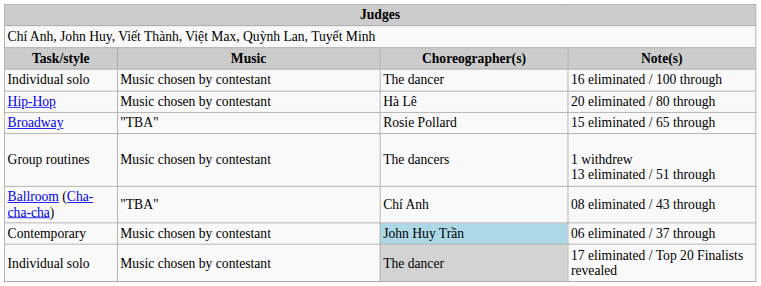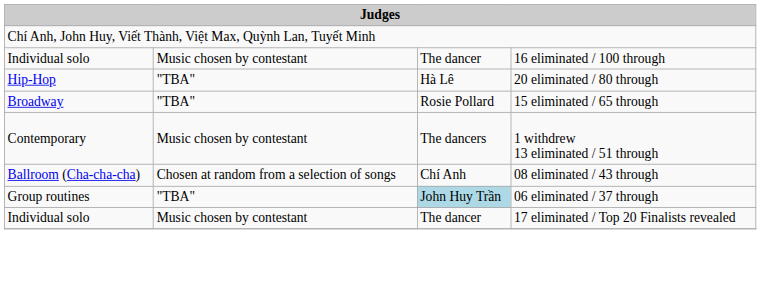 <table class="wikitable" style="width:70%;">
 <tr>
 <th scope="row" colspan=4 style="background:#ccc;">Judges</th>
 </tr>
 <tr>
 <td colspan=4>Chí Anh, John Huy, Viết Thành, Việt Max, Quỳnh Lan, Tuyết Minh</td>
-</tr>
-<tr style="text-align:center; background:#ccc;">
-<td style="width:15%;"><strong>Task/style</strong></td>
-<td><strong>Music</strong></td>
-<td style="width:25%;"><strong>Choreographer(s)</strong></td>
-<td style="width:25%;"><strong>Note(s)</strong></td>
 </tr>
 <tr>
 <td>Individual solo</td>
 <td>Music chosen by contestant</td>
 <td>The dancer</td>
 <td>16 eliminated / 100 through</td>
 </tr>
 <tr>
 <td><a href='#'>Hip-Hop</a></td>
-<td>Music chosen by contestant</td>
+<td>"TBA"</td>
 <td>Hà Lê</td>
 <td>20 eliminated / 80 through</td>
 </tr>
 <tr>
 <td><a href='#'>Broadway</a></td>
 <td>"TBA"</td>
 <td>Rosie Pollard</td>
 <td>15 eliminated / 65 through</td>
 </tr>
 <tr>
-<td>Group routines</td>
+<td>Contemporary</td>
 <td>Music chosen by contestant</td>
 <td>The dancers</td>
 <td><br>1 withdrew<br>13 eliminated / 51 through</td>
 </tr>
 <tr>
 <td><a href='#'>Ballroom</a> (<a href='#'>Cha-cha-cha</a>)</td>
-<td>"TBA"</td>
+<td>Chosen at random from a selection of songs</td>
 <td>Chí Anh</td>
 <td>08 eliminated / 43 through</td>
 </tr>
 <tr>
-<td>Contemporary</td>
-<td>Music chosen by contestant</td>
+<td>Group routines</td>
+<td>"TBA"</td>
 <td style="background: lightblue;">John Huy Trần</td>
 <td>06 eliminated / 37 through</td>
 </tr>
 <tr>
 <td>Individual solo</td>
 <td>Music chosen by contestant</td>
-<td style="background: lightgrey;">The dancer</td>
+<td>The dancer</td>
 <td>17 eliminated / Top 20 Finalists revealed</td>
 </tr>
 <tr>
 </tr>
 </table>
